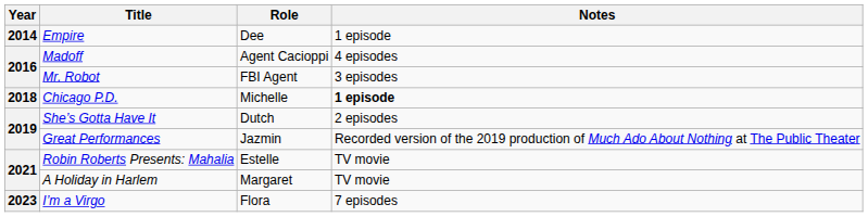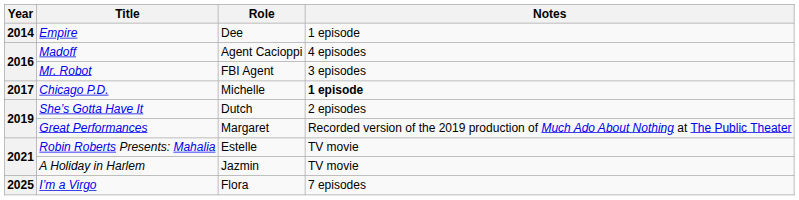 <table class="wikitable sortable">
 <tr>
 <th scope="col">Year</th>
 <th scope="col">Title</th>
 <th scope="col">Role</th>
 <th scope="col" class="unsortable">Notes</th>
 </tr>
 <tr>
 <th scope="row">2014</th>
 <td><em><a href='#'>Empire</a></em></td>
 <td>Dee</td>
 <td>1 episode</td>
 </tr>
 <tr>
 <th scope="row"  rowspan="2">2016</th>
 <td><em><a href='#'>Madoff</a></em></td>
 <td>Agent Cacioppi</td>
 <td>4 episodes</td>
 </tr>
 <tr>
 <td><em><a href='#'>Mr. Robot</a></em></td>
 <td>FBI Agent</td>
 <td>3 episodes</td>
 </tr>
 <tr>
-<th scope="row">2018</th>
+<th scope="row">2017</th>
 <td><em><a href='#'>Chicago P.D.</a></em></td>
 <td>Michelle</td>
 <td><strong>1 episode</strong></td>
 </tr>
 <tr>
 <th scope="row"  rowspan="2">2019</th>
 <td><em><a href='#'>She’s Gotta Have It</a></em></td>
 <td>Dutch</td>
 <td>2 episodes</td>
 </tr>
 <tr>
 <td><em><a href='#'>Great Performances</a></em></td>
-<td>Jazmin</td>
+<td>Margaret</td>
 <td>Recorded version of the 2019 production of <em><a href='#'>Much Ado About Nothing</a></em> at <a href='#'>The Public Theater</a></td>
 </tr>
 <tr>
 <th scope="row"  rowspan="2">2021</th>
 <td><em><a href='#'>Robin Roberts</a> Presents: <a href='#'>Mahalia</a></em></td>
 <td>Estelle</td>
 <td>TV movie</td>
 </tr>
 <tr>
 <td><em>A Holiday in Harlem</em></td>
-<td>Margaret</td>
+<td>Jazmin</td>
 <td>TV movie</td>
 </tr>
 <tr>
-<th scope="row">2023</th>
+<th scope="row">2025</th>
 <td><em><a href='#'>I’m a Virgo</a></em></td>
 <td>Flora</td>
 <td>7 episodes</td>
 </tr>
 </table>
